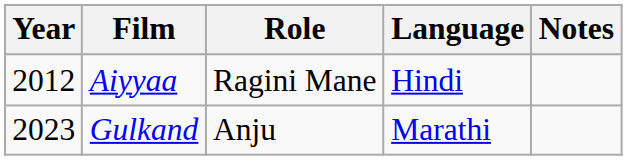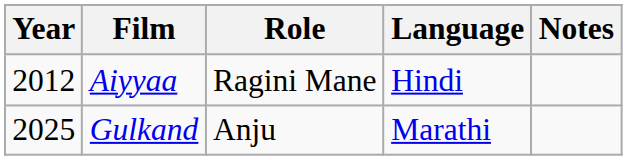 <table class="wikitable">
 <tr>
 <th>Year</th>
 <th>Film</th>
 <th>Role</th>
 <th>Language</th>
 <th>Notes</th>
 </tr>
 <tr>
 <td>2012</td>
 <td><em><a href='#'>Aiyyaa</a></em></td>
 <td>Ragini Mane</td>
 <td><a href='#'>Hindi</a></td>
 <td></td>
 </tr>
 <tr>
-<td>2023</td>
+<td>2025</td>
 <td><em><a href='#'>Gulkand</a></em></td>
 <td>Anju</td>
 <td><a href='#'>Marathi</a></td>
 <td></td>
 </tr>
 </table>
